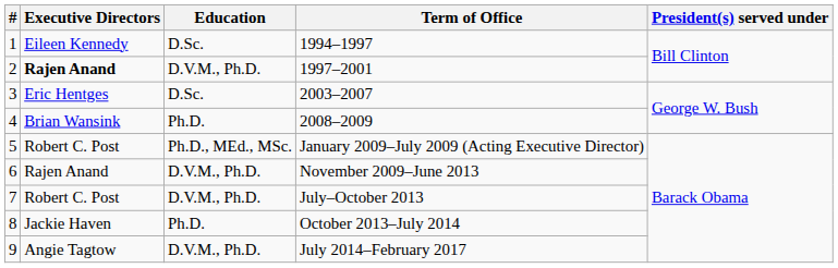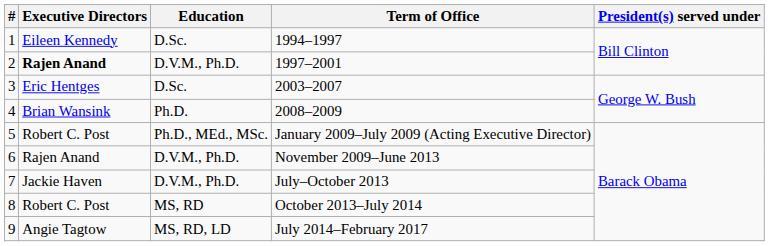 <table class=wikitable>
 <tr>
 <th>#</th>
 <th>Executive Directors</th>
 <th>Education</th>
 <th>Term of Office</th>
 <th><a href='#'>President(s)</a> served under</th>
 </tr>
 <tr>
 <td>1</td>
 <td><a href='#'>Eileen Kennedy</a></td>
 <td>D.Sc.</td>
 <td>1994–1997</td>
 <td rowspan=2><a href='#'>Bill Clinton</a></td>
 </tr>
 <tr>
 <td>2</td>
 <td><strong>Rajen Anand</strong></td>
 <td>D.V.M., Ph.D.</td>
 <td>1997–2001</td>
 </tr>
 <tr>
 <td>3</td>
 <td><a href='#'>Eric Hentges</a></td>
 <td>D.Sc.</td>
 <td>2003–2007</td>
 <td rowspan=2><a href='#'>George W. Bush</a></td>
 </tr>
 <tr>
 <td>4</td>
 <td><a href='#'>Brian Wansink</a></td>
 <td>Ph.D.</td>
 <td>2008–2009</td>
 </tr>
 <tr>
 <td>5</td>
 <td>Robert C. Post</td>
 <td>Ph.D., MEd., MSc. </td>
 <td>January 2009–July 2009 (Acting Executive Director)</td>
 <td rowspan="5"><a href='#'>Barack Obama</a></td>
 </tr>
 <tr>
 <td>6</td>
 <td>Rajen Anand</td>
 <td>D.V.M., Ph.D.</td>
 <td>November 2009–June 2013</td>
 </tr>
 <tr>
 <td>7</td>
-<td>Robert C. Post</td>
+<td>Jackie Haven</td>
 <td>D.V.M., Ph.D.</td>
 <td>July–October 2013</td>
 </tr>
 <tr>
 <td>8</td>
-<td>Jackie Haven</td>
-<td>Ph.D.</td>
+<td>Robert C. Post</td>
+<td>MS, RD</td>
 <td>October 2013–July 2014</td>
 </tr>
 <tr>
 <td>9</td>
 <td>Angie Tagtow</td>
-<td>D.V.M., Ph.D.</td>
+<td>MS, RD, LD</td>
 <td>July 2014–February 2017</td>
 </tr>
 </table>
